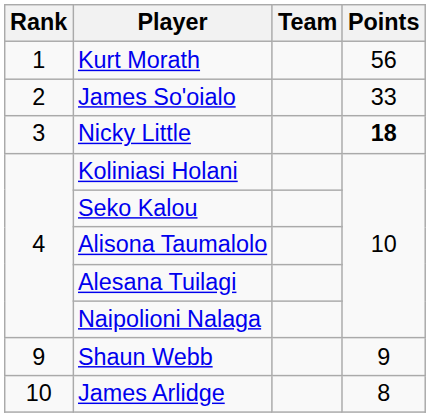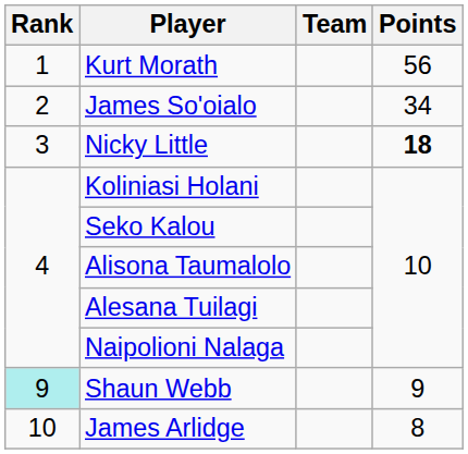 <table class="wikitable">
 <tr>
 <th>Rank</th>
 <th>Player</th>
 <th>Team</th>
 <th>Points</th>
 </tr>
 <tr>
 <td align=center>1</td>
 <td><a href='#'>Kurt Morath</a></td>
 <td></td>
 <td align=center>56</td>
 </tr>
 <tr>
 <td align=center>2</td>
 <td><a href='#'>James So'oialo</a></td>
 <td></td>
-<td align=center>33</td>
+<td align=center>34</td>
 </tr>
 <tr>
 <td align=center>3</td>
 <td><a href='#'>Nicky Little</a></td>
 <td></td>
 <td align=center><strong>18</strong></td>
 </tr>
 <tr>
 <td rowspan=5 align=center>4</td>
 <td><a href='#'>Koliniasi Holani</a></td>
 <td></td>
 <td rowspan=5 align=center>10</td>
 </tr>
 <tr>
 <td><a href='#'>Seko Kalou</a></td>
 <td></td>
 </tr>
 <tr>
 <td><a href='#'>Alisona Taumalolo</a></td>
 <td></td>
 </tr>
 <tr>
 <td><a href='#'>Alesana Tuilagi</a></td>
 <td></td>
 </tr>
 <tr>
 <td><a href='#'>Naipolioni Nalaga</a></td>
 <td></td>
 </tr>
 <tr>
-<td align=center>9</td>
+<td align=center style="background: paleturquoise;">9</td>
 <td><a href='#'>Shaun Webb</a></td>
 <td></td>
 <td align=center>9</td>
 </tr>
 <tr>
 <td align=center>10</td>
 <td><a href='#'>James Arlidge</a></td>
 <td></td>
 <td align=center>8</td>
 </tr>
 </table>
